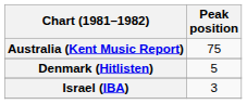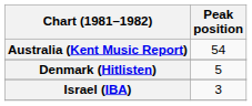 <table class="wikitable sortable plainrowheaders" style="text-align:center">
 <tr>
 <th>Chart (1981–1982)</th>
 <th>Peak<br>position</th>
 </tr>
 <tr>
 <th scope="row">Australia (<a href='#'>Kent Music Report</a>)</th>
-<td>75</td>
+<td>54</td>
 </tr>
 <tr>
 </tr>
 <tr>
 </tr>
 <tr>
 <th scope="row">Denmark (<a href='#'>Hitlisten</a>)</th>
 <td>5</td>
 </tr>
 <tr>
 </tr>
 <tr>
 </tr>
 <tr>
 <th scope="row">Israel (<a href='#'>IBA</a>)</th>
 <td>3</td>
 </tr>
 <tr>
 </tr>
 <tr>
 </tr>
 <tr>
 </tr>
 <tr>
 </tr>
 </table>
